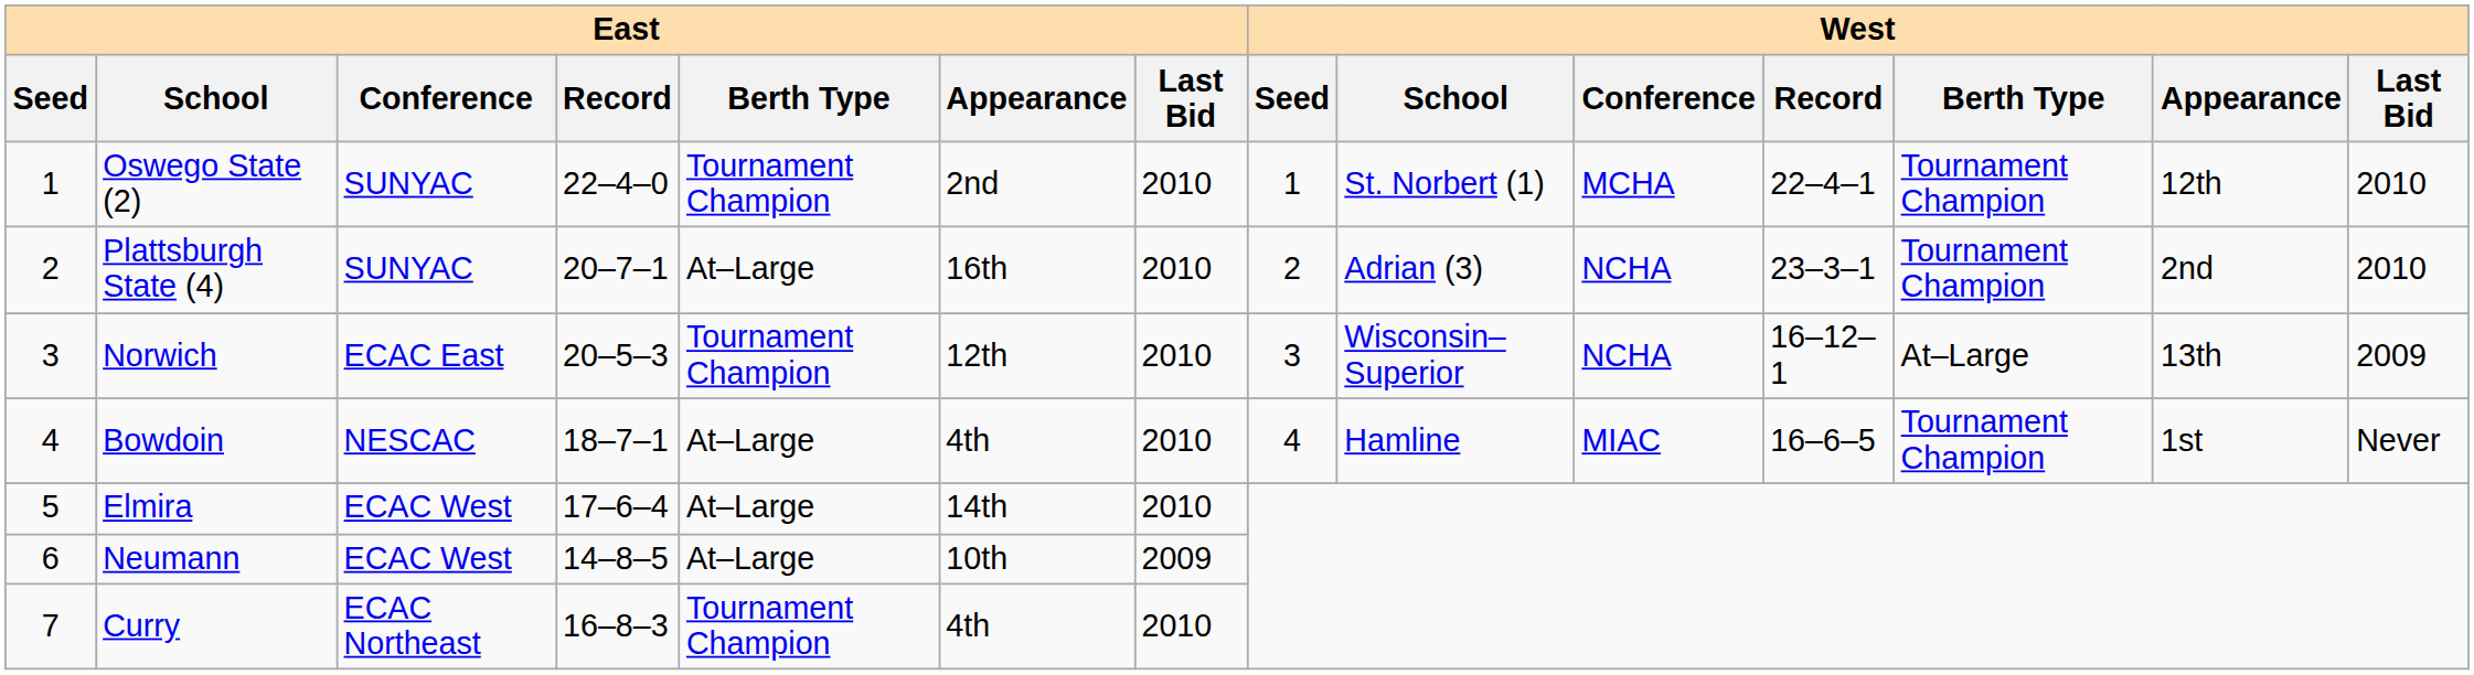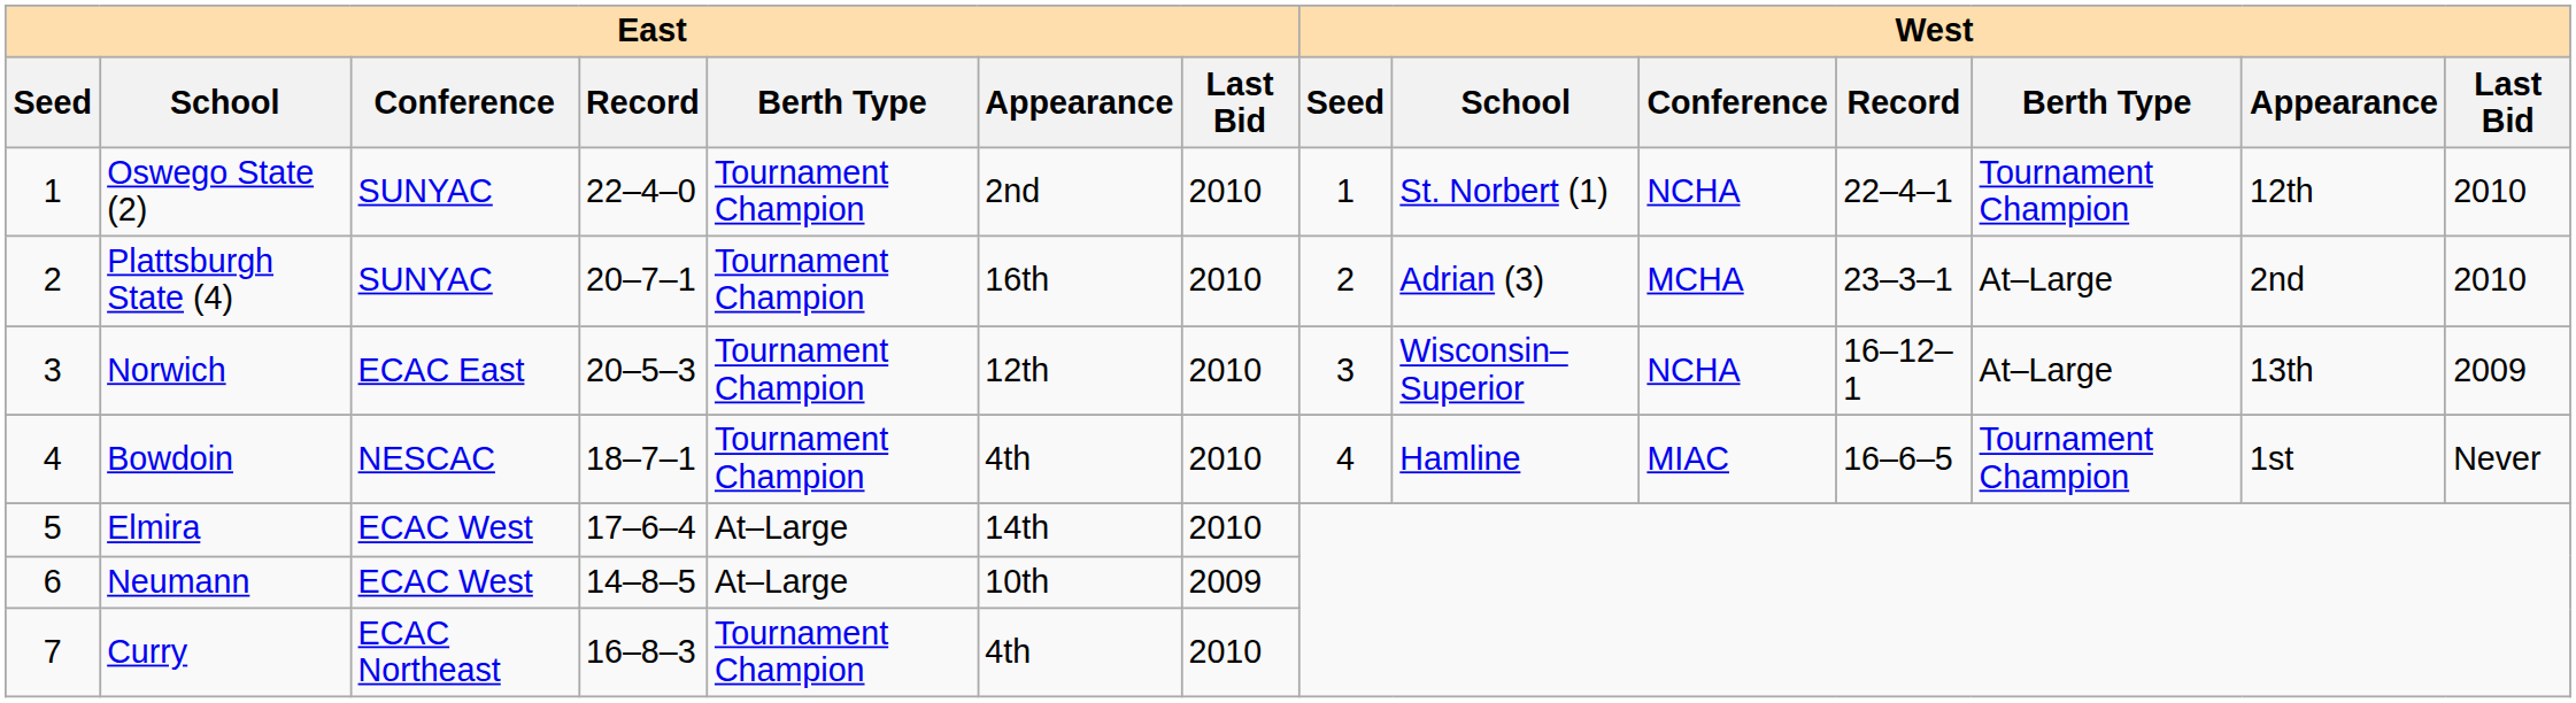 <table class="wikitable">
 <tr>
 <th colspan="7" style="background:#ffdead;">East</th>
 <th colspan="7" style="background:#ffdead;">West</th>
 </tr>
 <tr>
 <th>Seed</th>
 <th>School</th>
 <th>Conference</th>
 <th>Record</th>
 <th>Berth Type</th>
 <th>Appearance</th>
 <th>Last Bid</th>
 <th>Seed</th>
 <th>School</th>
 <th>Conference</th>
 <th>Record</th>
 <th>Berth Type</th>
 <th>Appearance</th>
 <th>Last Bid</th>
 </tr>
 <tr>
 <td align=center>1</td>
 <td><a href='#'>Oswego State</a> (2)</td>
 <td><a href='#'>SUNYAC</a></td>
 <td>22–4–0</td>
 <td><a href='#'>Tournament Champion</a></td>
 <td>2nd</td>
 <td>2010</td>
 <td align=center>1</td>
 <td><a href='#'>St. Norbert</a> (1)</td>
-<td><a href='#'>MCHA</a></td>
+<td><a href='#'>NCHA</a></td>
 <td>22–4–1</td>
 <td><a href='#'>Tournament Champion</a></td>
 <td>12th</td>
 <td>2010</td>
 </tr>
 <tr>
 <td align=center>2</td>
 <td><a href='#'>Plattsburgh State</a> (4)</td>
 <td><a href='#'>SUNYAC</a></td>
 <td>20–7–1</td>
-<td>At–Large</td>
+<td><a href='#'>Tournament Champion</a></td>
 <td>16th</td>
 <td>2010</td>
 <td align=center>2</td>
 <td><a href='#'>Adrian</a> (3)</td>
-<td><a href='#'>NCHA</a></td>
+<td><a href='#'>MCHA</a></td>
 <td>23–3–1</td>
-<td><a href='#'>Tournament Champion</a></td>
+<td>At–Large</td>
 <td>2nd</td>
 <td>2010</td>
 </tr>
 <tr>
 <td align=center>3</td>
 <td><a href='#'>Norwich</a></td>
 <td><a href='#'>ECAC East</a></td>
 <td>20–5–3</td>
 <td><a href='#'>Tournament Champion</a></td>
 <td>12th</td>
 <td>2010</td>
 <td align=center>3</td>
 <td><a href='#'>Wisconsin–Superior</a></td>
 <td><a href='#'>NCHA</a></td>
 <td>16–12–1</td>
 <td>At–Large</td>
 <td>13th</td>
 <td>2009</td>
 </tr>
 <tr>
 <td align=center>4</td>
 <td><a href='#'>Bowdoin</a></td>
 <td><a href='#'>NESCAC</a></td>
 <td>18–7–1</td>
-<td>At–Large</td>
+<td><a href='#'>Tournament Champion</a></td>
 <td>4th</td>
 <td>2010</td>
 <td align=center>4</td>
 <td><a href='#'>Hamline</a></td>
 <td><a href='#'>MIAC</a></td>
 <td>16–6–5</td>
 <td><a href='#'>Tournament Champion</a></td>
 <td>1st</td>
 <td>Never</td>
 </tr>
 <tr>
 <td align=center>5</td>
 <td><a href='#'>Elmira</a></td>
 <td><a href='#'>ECAC West</a></td>
 <td>17–6–4</td>
 <td>At–Large</td>
 <td>14th</td>
 <td>2010</td>
 </tr>
 <tr>
 <td align=center>6</td>
 <td><a href='#'>Neumann</a></td>
 <td><a href='#'>ECAC West</a></td>
 <td>14–8–5</td>
 <td>At–Large</td>
 <td>10th</td>
 <td>2009</td>
 </tr>
 <tr>
 <td align=center>7</td>
 <td><a href='#'>Curry</a></td>
 <td><a href='#'>ECAC Northeast</a></td>
 <td>16–8–3</td>
 <td><a href='#'>Tournament Champion</a></td>
 <td>4th</td>
 <td>2010</td>
 </tr>
 </table>
